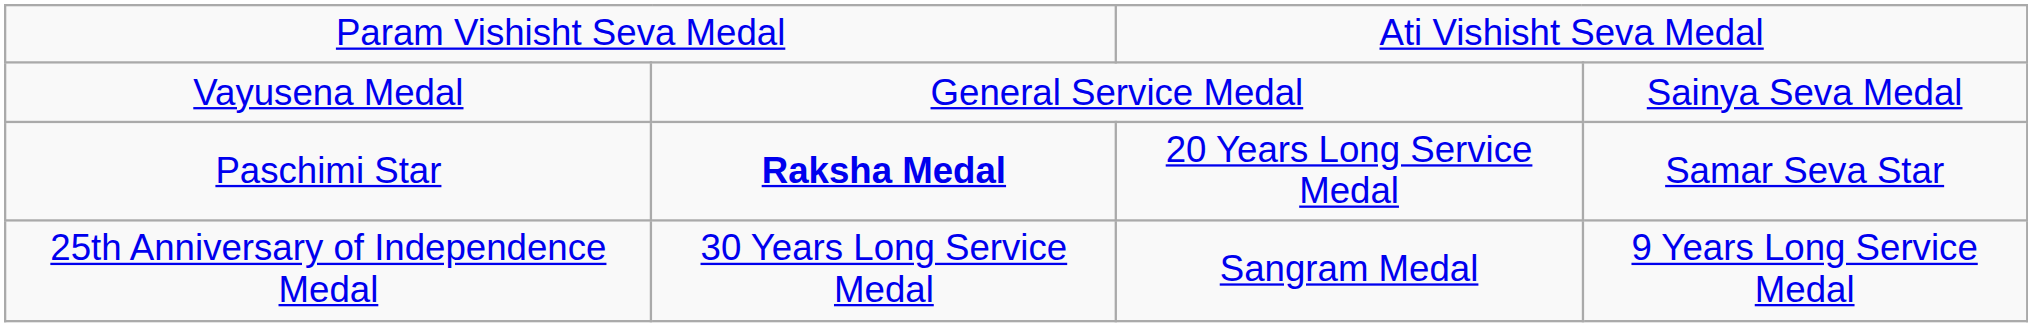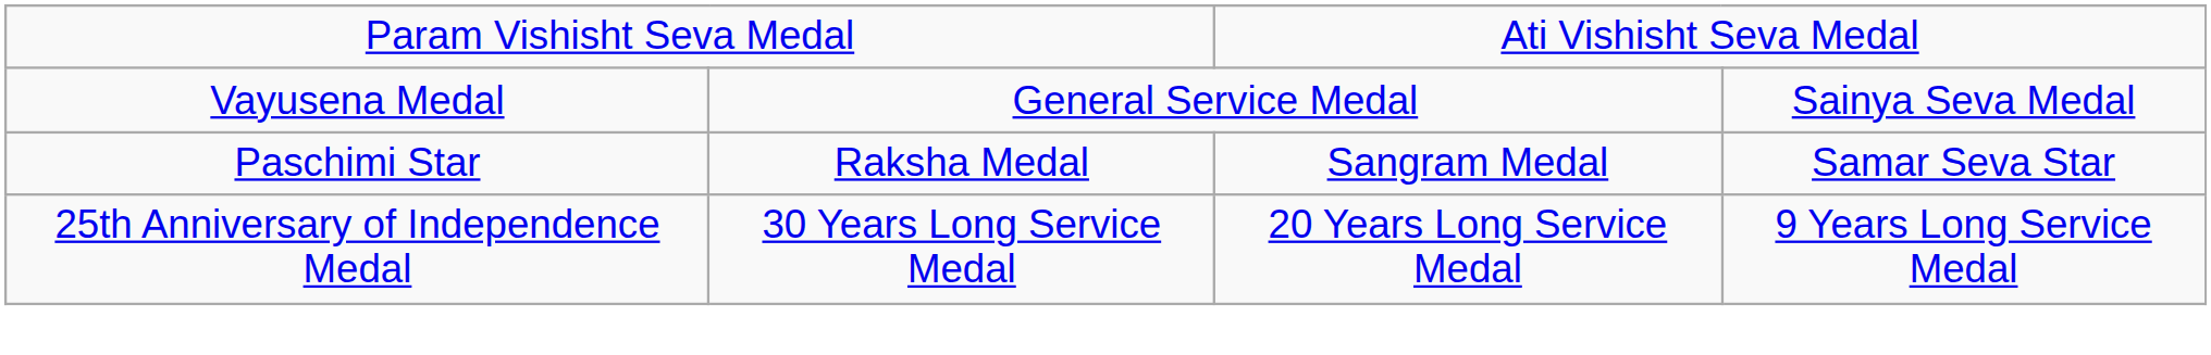 <table class="wikitable" style="margin:1em auto; text-align:center;">
 <tr>
 <td colspan="2"><a href='#'>Param Vishisht Seva Medal</a></td>
 <td colspan="2"><a href='#'>Ati Vishisht Seva Medal</a></td>
 </tr>
 <tr>
 <td colspan= "1" style="text-align:center;"><a href='#'>Vayusena Medal</a></td>
 <td colspan= "2" style="text-align:center;"><a href='#'>General Service Medal</a></td>
 <td><a href='#'>Sainya Seva Medal</a></td>
 </tr>
 <tr>
 <td><a href='#'>Paschimi Star</a></td>
-<td><strong><a href='#'>Raksha Medal</a></strong></td>
-<td><a href='#'>20 Years Long Service Medal</a></td>
+<td><a href='#'>Raksha Medal</a></td>
+<td><a href='#'>Sangram Medal</a></td>
 <td><a href='#'>Samar Seva Star</a></td>
 </tr>
 <tr>
 <td><a href='#'>25th Anniversary of Independence Medal</a></td>
 <td><a href='#'>30 Years Long Service Medal</a></td>
-<td><a href='#'>Sangram Medal</a></td>
+<td><a href='#'>20 Years Long Service Medal</a></td>
 <td><a href='#'>9 Years Long Service Medal</a></td>
 </tr>
 </table>
